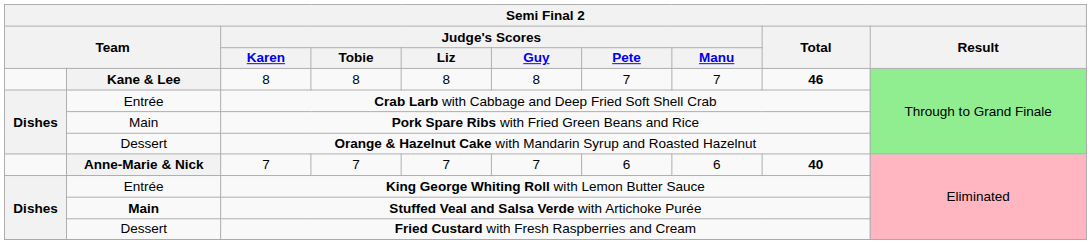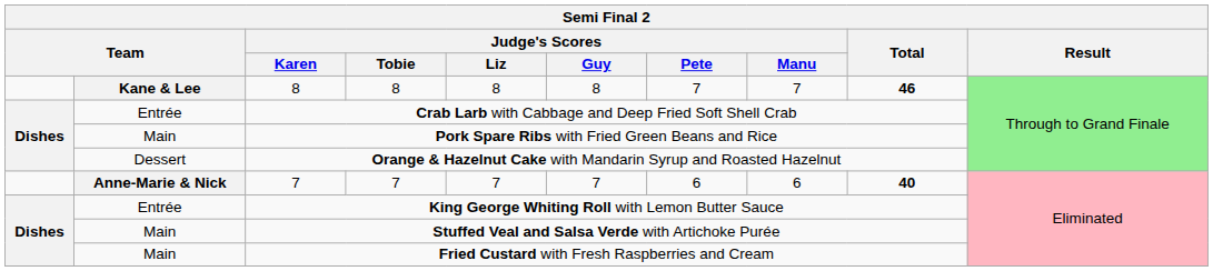 <table class="wikitable plainrowheaders" style="text-align:center; font-size:90%; width:80em; margin:1em auto;">
 <tr>
 <th colspan="10" >Semi Final 2</th>
 </tr>
 <tr>
 <th rowspan="2" style="width:20%;" colspan="2">Team</th>
 <th colspan="6" style="width:50%;">Judge's Scores</th>
 <th rowspan="2" style="width:10%;">Total<br></th>
 <th rowspan="2" style="width:20%;">Result</th>
 </tr>
 <tr>
 <th style="width:50px;"><a href='#'>Karen</a></th>
 <th style="width:50px;">Tobie</th>
 <th style="width:50px;">Liz</th>
 <th style="width:50px;"><a href='#'>Guy</a></th>
 <th style="width:50px;"><a href='#'>Pete</a></th>
 <th style="width:50px;"><a href='#'>Manu</a></th>
 </tr>
 <tr>
 <td></td>
 <th>Kane & Lee</th>
 <td>8</td>
 <td>8</td>
 <td>8</td>
 <td>8</td>
 <td>7</td>
 <td>7</td>
 <td><strong>46</strong></td>
 <td rowspan=4 style="background:lightgreen">Through to Grand Finale</td>
 </tr>
 <tr>
 <th rowspan="3">Dishes</th>
 <td>Entrée</td>
 <td colspan="7"><strong>Crab Larb</strong> with Cabbage and Deep Fried Soft Shell Crab</td>
 </tr>
 <tr>
 <td>Main</td>
 <td colspan="7"><strong>Pork Spare Ribs</strong> with Fried Green Beans and Rice</td>
 </tr>
 <tr>
 <td>Dessert</td>
 <td colspan="7"><strong>Orange & Hazelnut Cake</strong> with Mandarin Syrup and Roasted Hazelnut</td>
 </tr>
 <tr>
 <td></td>
 <th>Anne-Marie & Nick</th>
 <td>7</td>
 <td>7</td>
 <td>7</td>
 <td>7</td>
 <td>6</td>
 <td>6</td>
 <td><strong>40</strong></td>
 <td rowspan=4 style="background:lightpink">Eliminated</td>
 </tr>
 <tr>
 <th rowspan="3">Dishes</th>
 <td>Entrée</td>
 <td colspan="7"><strong>King George Whiting Roll</strong> with Lemon Butter Sauce</td>
 </tr>
 <tr>
-<td><strong>Main</strong></td>
+<td>Main</td>
 <td colspan="7"><strong>Stuffed Veal and Salsa Verde</strong> with Artichoke Purée</td>
 </tr>
 <tr>
-<td>Dessert</td>
+<td>Main</td>
 <td colspan="7"><strong>Fried Custard</strong> with Fresh Raspberries and Cream</td>
 </tr>
 <tr>
 </tr>
 </table>
